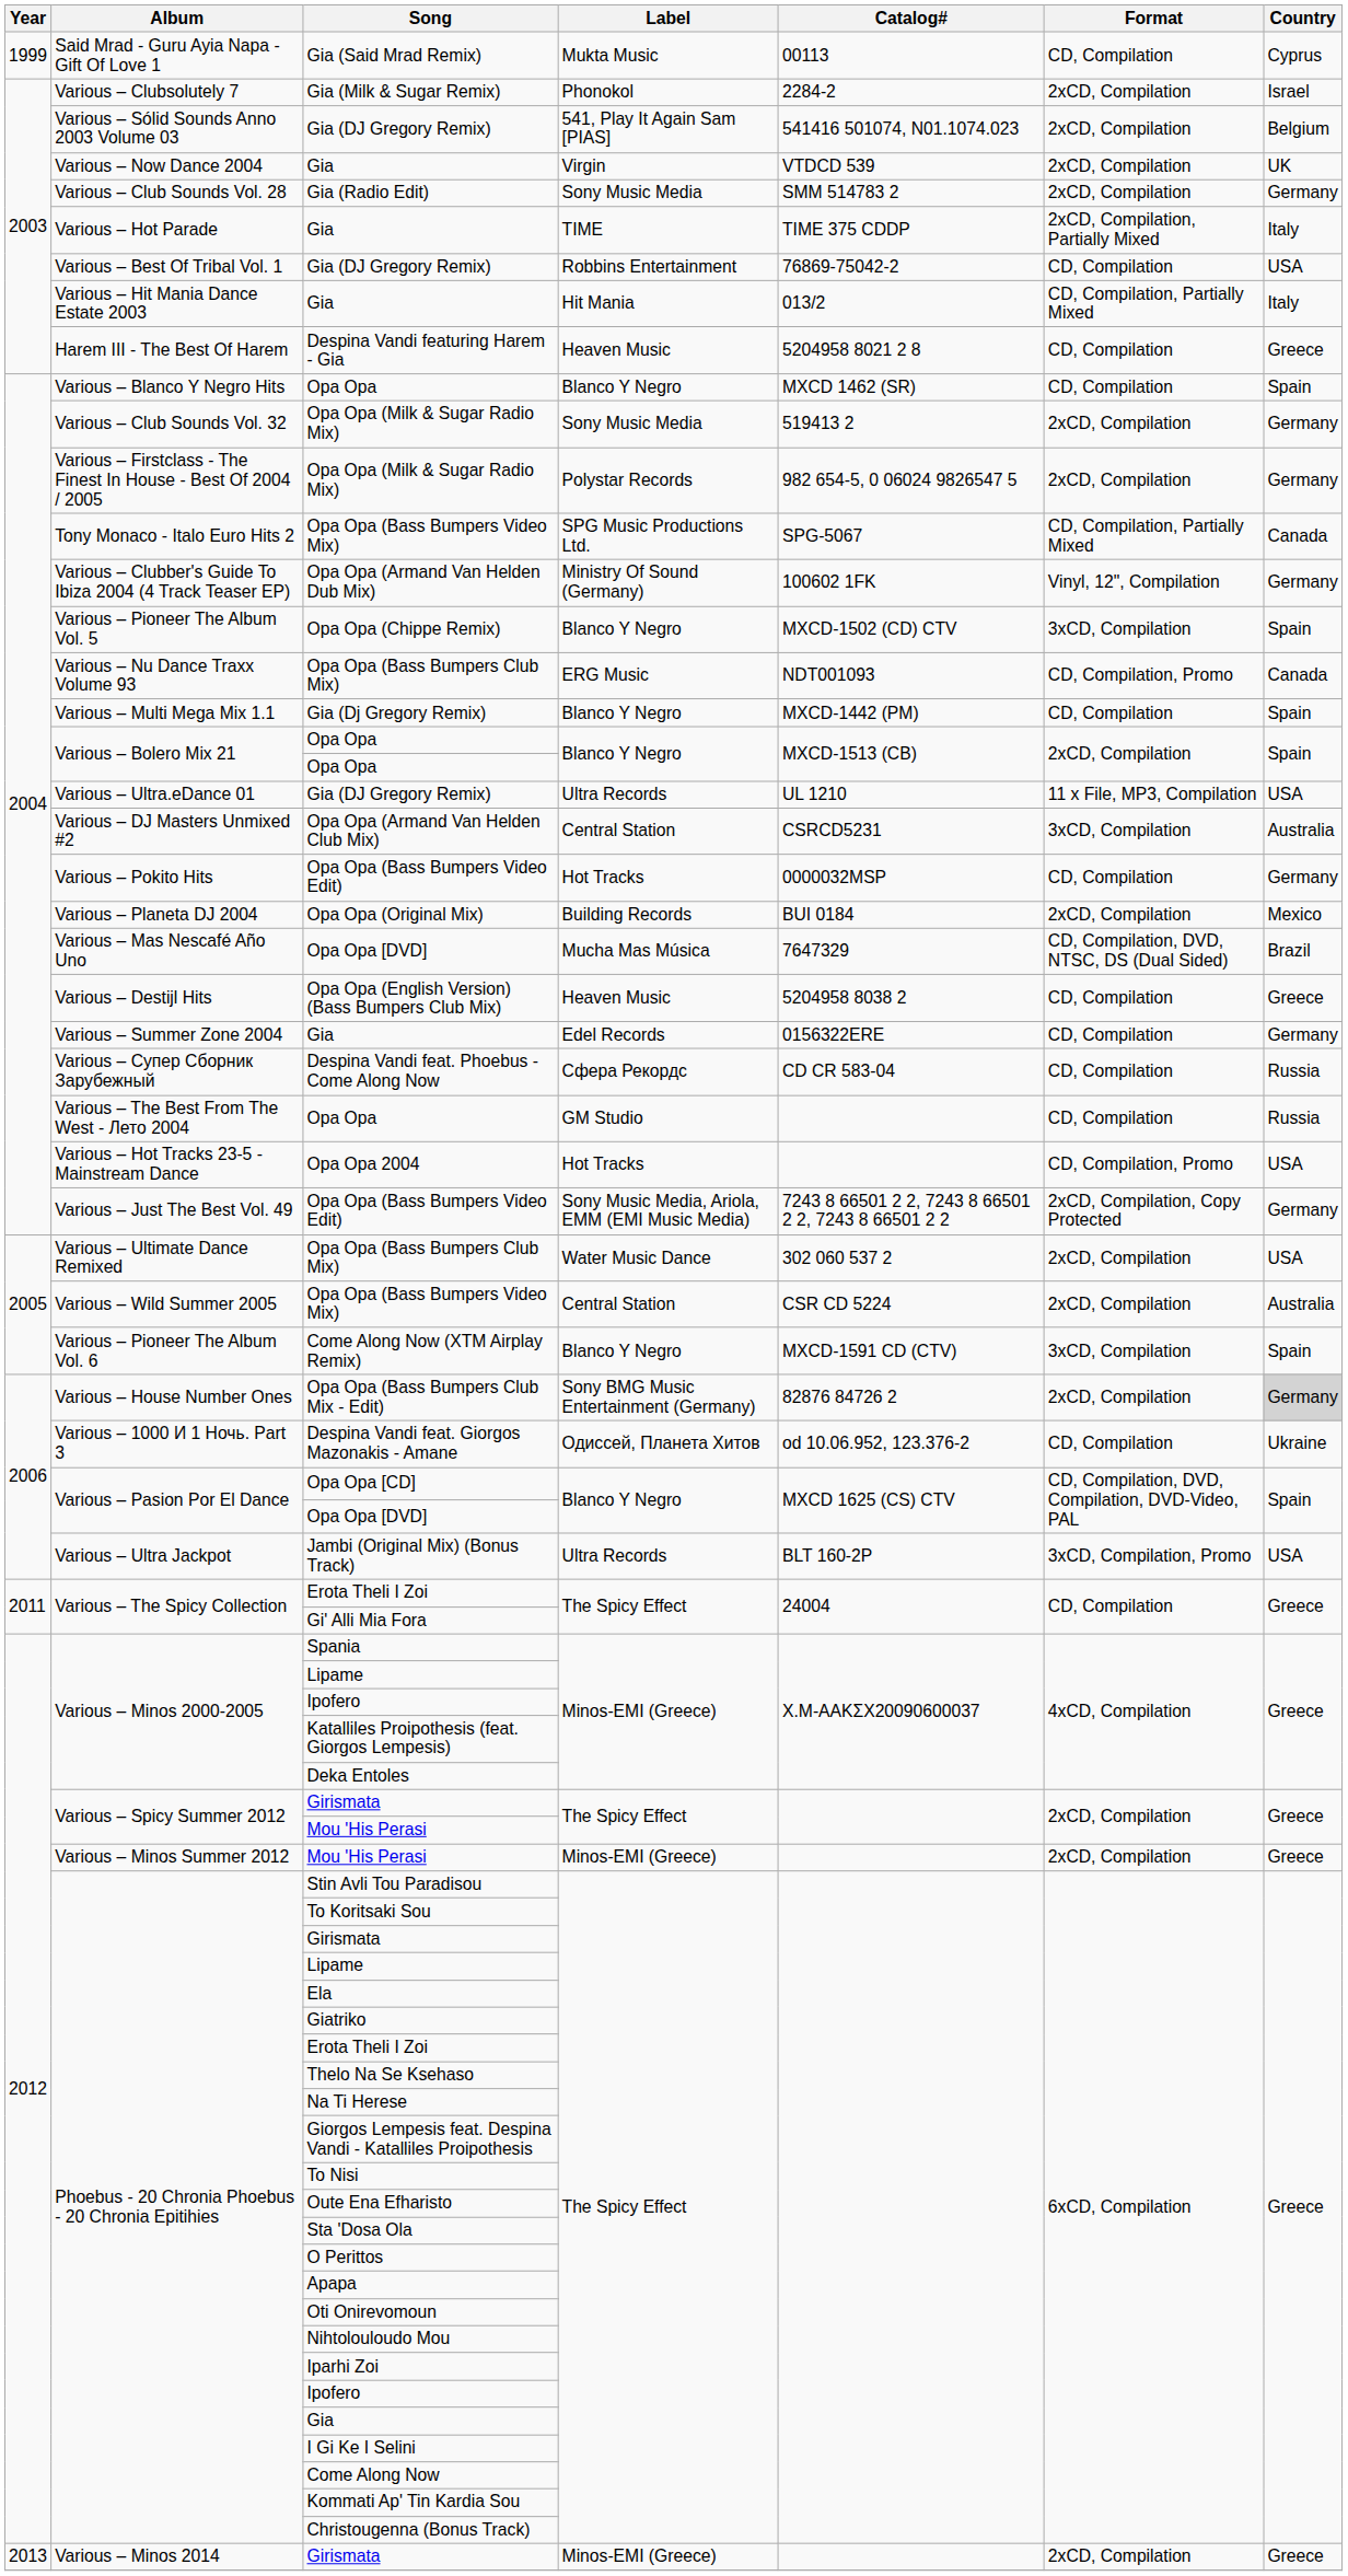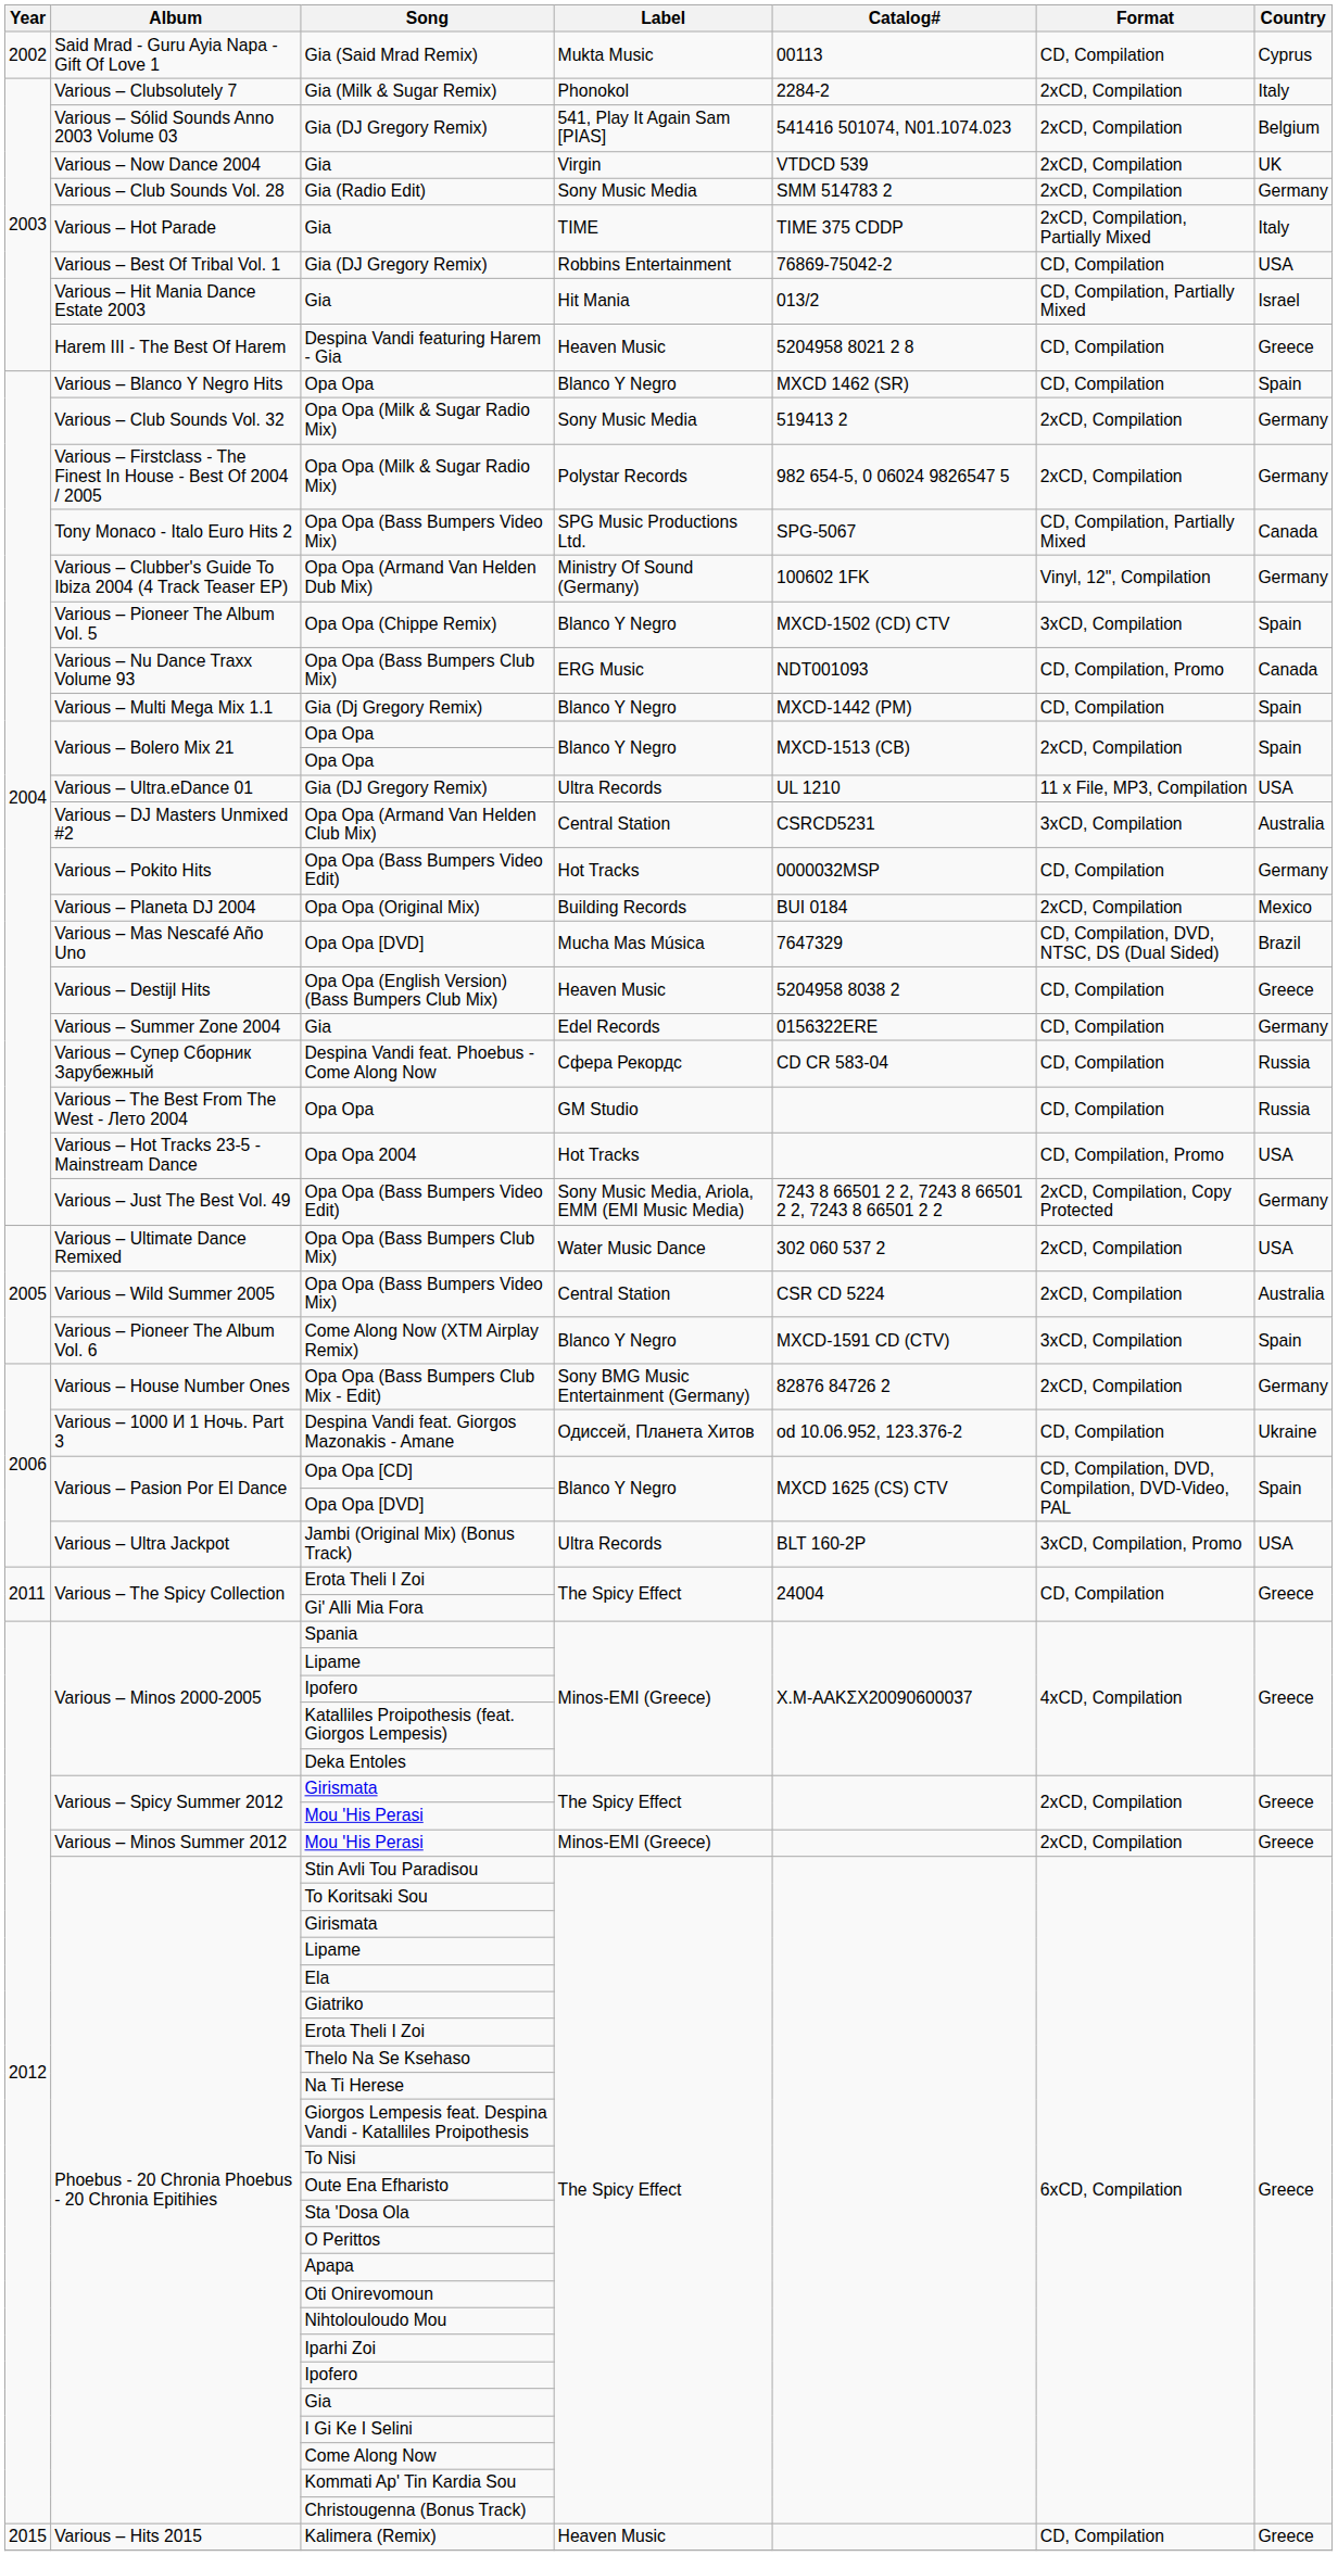 <table class="wikitable">
 <tr>
 <th>Year</th>
 <th>Album</th>
 <th>Song</th>
 <th>Label</th>
 <th>Catalog#</th>
 <th>Format</th>
 <th>Country</th>
 </tr>
 <tr>
-<td>1999</td>
+<td>2002</td>
 <td>Said Mrad - Guru Ayia Napa - Gift Of Love 1</td>
 <td>Gia (Said Mrad Remix)</td>
 <td>Mukta Music</td>
 <td>00113</td>
 <td>CD, Compilation</td>
 <td>Cyprus</td>
 </tr>
 <tr>
 <td rowspan="8">2003</td>
 <td>Various – Clubsolutely 7</td>
 <td>Gia (Milk & Sugar Remix)</td>
 <td>Phonokol</td>
 <td>2284-2</td>
 <td>2xCD, Compilation</td>
-<td>Israel</td>
+<td>Italy</td>
 </tr>
 <tr>
 <td>Various – Sólid Sounds Anno 2003 Volume 03</td>
 <td>Gia (DJ Gregory Remix)</td>
 <td>541, Play It Again Sam [PIAS]</td>
 <td>541416 501074, N01.1074.023</td>
 <td>2xCD, Compilation</td>
 <td>Belgium</td>
 </tr>
 <tr>
 <td>Various – Now Dance 2004</td>
 <td>Gia</td>
 <td>Virgin</td>
 <td>VTDCD 539</td>
 <td>2xCD, Compilation</td>
 <td>UK</td>
 </tr>
 <tr>
 <td>Various – Club Sounds Vol. 28</td>
 <td>Gia (Radio Edit)</td>
 <td>Sony Music Media</td>
 <td>SMM 514783 2</td>
 <td>2xCD, Compilation</td>
 <td>Germany</td>
 </tr>
 <tr>
 <td>Various – Hot Parade</td>
 <td>Gia</td>
 <td>TIME</td>
 <td>TIME 375 CDDP</td>
 <td>2xCD, Compilation, Partially Mixed</td>
 <td>Italy</td>
 </tr>
 <tr>
 <td>Various – Best Of Tribal Vol. 1</td>
 <td>Gia (DJ Gregory Remix)</td>
 <td>Robbins Entertainment</td>
 <td>76869-75042-2</td>
 <td>CD, Compilation</td>
 <td>USA</td>
 </tr>
 <tr>
 <td>Various – Hit Mania Dance Estate 2003</td>
 <td>Gia</td>
 <td>Hit Mania</td>
 <td>013/2</td>
 <td>CD, Compilation, Partially Mixed</td>
-<td>Italy</td>
+<td>Israel</td>
 </tr>
 <tr>
 <td>Harem III - The Best Of Harem</td>
 <td>Despina Vandi featuring Harem - Gia</td>
 <td>Heaven Music</td>
 <td>5204958 8021 2 8</td>
 <td>CD, Compilation</td>
 <td>Greece</td>
 </tr>
 <tr>
 <td rowspan="21">2004</td>
 <td>Various – Blanco Y Negro Hits</td>
 <td>Opa Opa</td>
 <td>Blanco Y Negro</td>
 <td>MXCD 1462 (SR)</td>
 <td>CD, Compilation</td>
 <td>Spain</td>
 </tr>
 <tr>
 <td>Various – Club Sounds Vol. 32</td>
 <td>Opa Opa (Milk & Sugar Radio Mix)</td>
 <td>Sony Music Media</td>
 <td>519413 2</td>
 <td>2xCD, Compilation</td>
 <td>Germany</td>
 </tr>
 <tr>
 <td>Various – Firstclass - The Finest In House - Best Of 2004 / 2005</td>
 <td>Opa Opa (Milk & Sugar Radio Mix)</td>
 <td>Polystar Records</td>
 <td>982 654-5, 0 06024 9826547 5</td>
 <td>2xCD, Compilation</td>
 <td>Germany</td>
 </tr>
 <tr>
 <td>Tony Monaco - Italo Euro Hits 2</td>
 <td>Opa Opa (Bass Bumpers Video Mix)</td>
 <td>SPG Music Productions Ltd.</td>
 <td>SPG-5067</td>
 <td>CD, Compilation, Partially Mixed</td>
 <td>Canada</td>
 </tr>
 <tr>
 <td>Various – Clubber's Guide To Ibiza 2004 (4 Track Teaser EP)</td>
 <td>Opa Opa (Armand Van Helden Dub Mix)</td>
 <td>Ministry Of Sound (Germany)</td>
 <td>100602 1FK</td>
 <td>Vinyl, 12", Compilation</td>
 <td>Germany</td>
 </tr>
 <tr>
 <td>Various – Pioneer The Album Vol. 5</td>
 <td>Opa Opa (Chippe Remix)</td>
 <td>Blanco Y Negro</td>
 <td>MXCD-1502 (CD) CTV</td>
 <td>3xCD, Compilation</td>
 <td>Spain</td>
 </tr>
 <tr>
 <td>Various – Nu Dance Traxx Volume 93</td>
 <td>Opa Opa (Bass Bumpers Club Mix)</td>
 <td>ERG Music</td>
 <td>NDT001093</td>
 <td>CD, Compilation, Promo</td>
 <td>Canada</td>
 </tr>
 <tr>
 <td>Various – Multi Mega Mix 1.1</td>
 <td>Gia (Dj Gregory Remix)</td>
 <td>Blanco Y Negro</td>
 <td>MXCD-1442 (PM)</td>
 <td>CD, Compilation</td>
 <td>Spain</td>
 </tr>
 <tr>
 <td rowspan="2">Various – Bolero Mix 21</td>
 <td>Opa Opa</td>
 <td rowspan="2">Blanco Y Negro</td>
 <td rowspan="2">MXCD-1513 (CB)</td>
 <td rowspan="2">2xCD, Compilation</td>
 <td rowspan="2">Spain</td>
 </tr>
 <tr>
 <td>Opa Opa</td>
 </tr>
 <tr>
 <td>Various – Ultra.eDance 01</td>
 <td>Gia (DJ Gregory Remix)</td>
 <td>Ultra Records</td>
 <td>UL 1210</td>
 <td>11 x File, MP3, Compilation</td>
 <td>USA</td>
 </tr>
 <tr>
 <td>Various – DJ Masters Unmixed #2</td>
 <td>Opa Opa (Armand Van Helden Club Mix)</td>
 <td>Central Station</td>
 <td>CSRCD5231</td>
 <td>3xCD, Compilation</td>
 <td>Australia</td>
 </tr>
 <tr>
 <td>Various – Pokito Hits</td>
 <td>Opa Opa (Bass Bumpers Video Edit)</td>
 <td>Hot Tracks</td>
 <td>0000032MSP</td>
 <td>CD, Compilation</td>
 <td>Germany</td>
 </tr>
 <tr>
 <td>Various – Planeta DJ 2004</td>
 <td>Opa Opa (Original Mix)</td>
 <td>Building Records</td>
 <td>BUI 0184</td>
 <td>2xCD, Compilation</td>
 <td>Mexico</td>
 </tr>
 <tr>
 <td>Various – Mas Nescafé Año Uno</td>
 <td>Opa Opa [DVD]</td>
 <td>Mucha Mas Música</td>
 <td>7647329</td>
 <td>CD, Compilation, DVD, NTSC, DS (Dual Sided)</td>
 <td>Brazil</td>
 </tr>
 <tr>
 <td>Various – Destijl Hits</td>
 <td>Opa Opa (English Version) (Bass Bumpers Club Mix)</td>
 <td>Heaven Music</td>
 <td>5204958 8038 2</td>
 <td>CD, Compilation</td>
 <td>Greece</td>
 </tr>
 <tr>
 <td>Various – Summer Zone 2004</td>
 <td>Gia</td>
 <td>Edel Records</td>
 <td>0156322ERE</td>
 <td>CD, Compilation</td>
 <td>Germany</td>
 </tr>
 <tr>
 <td>Various – Супер Сборник Зарубежный</td>
 <td>Despina Vandi feat. Phoebus - Come Along Now</td>
 <td>Сфера Рекордс</td>
 <td>CD CR 583-04</td>
 <td>CD, Compilation</td>
 <td>Russia</td>
 </tr>
 <tr>
 <td>Various – The Best From The West - Лето 2004</td>
 <td>Opa Opa</td>
 <td>GM Studio</td>
 <td></td>
 <td>CD, Compilation</td>
 <td>Russia</td>
 </tr>
 <tr>
 <td>Various – Hot Tracks 23-5 - Mainstream Dance</td>
 <td>Opa Opa 2004</td>
 <td>Hot Tracks</td>
 <td></td>
 <td>CD, Compilation, Promo</td>
 <td>USA</td>
 </tr>
 <tr>
 <td>Various – Just The Best Vol. 49</td>
 <td>Opa Opa (Bass Bumpers Video Edit)</td>
 <td>Sony Music Media, Ariola, EMM (EMI Music Media)</td>
 <td>7243 8 66501 2 2, 7243 8 66501 2 2, 7243 8 66501 2 2</td>
 <td>2xCD, Compilation, Copy Protected</td>
 <td>Germany</td>
 </tr>
 <tr>
 <td rowspan="3">2005</td>
 <td>Various – Ultimate Dance Remixed</td>
 <td>Opa Opa (Bass Bumpers Club Mix)</td>
 <td>Water Music Dance</td>
 <td>302 060 537 2</td>
 <td>2xCD, Compilation</td>
 <td>USA</td>
 </tr>
 <tr>
 <td>Various – Wild Summer 2005</td>
 <td>Opa Opa (Bass Bumpers Video Mix)</td>
 <td>Central Station</td>
 <td>CSR CD 5224</td>
 <td>2xCD, Compilation</td>
 <td>Australia</td>
 </tr>
 <tr>
 <td>Various – Pioneer The Album Vol. 6</td>
 <td>Come Along Now (XTM Airplay Remix)</td>
 <td>Blanco Y Negro</td>
 <td>MXCD-1591 CD (CTV)</td>
 <td>3xCD, Compilation</td>
 <td>Spain</td>
 </tr>
 <tr>
 <td rowspan="5">2006</td>
 <td>Various – House Number Ones</td>
 <td>Opa Opa (Bass Bumpers Club Mix - Edit)</td>
 <td>Sony BMG Music Entertainment (Germany)</td>
 <td>82876 84726 2</td>
 <td>2xCD, Compilation</td>
-<td style="background: lightgrey;">Germany</td>
+<td>Germany</td>
 </tr>
 <tr>
 <td>Various – 1000 И 1 Ночь. Part 3</td>
 <td>Despina Vandi feat. Giorgos Mazonakis - Amane</td>
 <td>Одиссей, Планета Хитов</td>
 <td>od 10.06.952, 123.376-2</td>
 <td>CD, Compilation</td>
 <td>Ukraine</td>
 </tr>
 <tr>
 <td rowspan="2">Various – Pasion Por El Dance</td>
 <td>Opa Opa [CD]</td>
 <td rowspan="2">Blanco Y Negro</td>
 <td rowspan="2">MXCD 1625 (CS) CTV</td>
 <td rowspan="2">CD, Compilation, DVD, Compilation, DVD-Video, PAL</td>
 <td rowspan="2">Spain</td>
 </tr>
 <tr>
 <td>Opa Opa [DVD]</td>
 </tr>
 <tr>
 <td>Various – Ultra Jackpot</td>
 <td>Jambi (Original Mix) (Bonus Track)</td>
 <td>Ultra Records</td>
 <td>BLT 160-2P</td>
 <td>3xCD, Compilation, Promo</td>
 <td>USA</td>
 </tr>
 <tr>
 <td rowspan="2">2011</td>
 <td rowspan="2">Various – The Spicy Collection</td>
 <td>Erota Theli I Zoi</td>
 <td rowspan="2">The Spicy Effect</td>
 <td rowspan="2">24004</td>
 <td rowspan="2">CD, Compilation</td>
 <td rowspan="2">Greece</td>
 </tr>
 <tr>
 <td>Gi' Alli Mia Fora</td>
 </tr>
 <tr>
 <td rowspan="32">2012</td>
 <td rowspan="5">Various – Minos 2000-2005</td>
 <td>Spania</td>
 <td rowspan="5">Minos-EMI (Greece)</td>
 <td rowspan="5">Χ.Μ-ΑΑΚΣΧ20090600037</td>
 <td rowspan="5">4xCD, Compilation</td>
 <td rowspan="5">Greece</td>
 </tr>
 <tr>
 <td>Lipame</td>
 </tr>
 <tr>
 <td>Ipofero</td>
 </tr>
 <tr>
 <td>Katalliles Proipothesis (feat. Giorgos Lempesis)</td>
 </tr>
 <tr>
 <td>Deka Entoles</td>
 </tr>
 <tr>
 <td rowspan="2">Various – Spicy Summer 2012</td>
 <td><a href='#'>Girismata</a></td>
 <td rowspan="2">The Spicy Effect</td>
 <td rowspan="2"></td>
 <td rowspan="2">2xCD, Compilation</td>
 <td rowspan="2">Greece</td>
 </tr>
 <tr>
 <td><a href='#'>Mou 'His Perasi</a></td>
 </tr>
 <tr>
 <td>Various – Minos Summer 2012</td>
 <td><a href='#'>Mou 'His Perasi</a></td>
 <td>Minos-EMI (Greece)</td>
 <td></td>
 <td>2xCD, Compilation</td>
 <td>Greece</td>
 </tr>
 <tr>
 <td rowspan="24">Phoebus - 20 Chronia Phoebus - 20 Chronia Epitihies</td>
 <td>Stin Avli Tou Paradisou</td>
 <td rowspan="24">The Spicy Effect</td>
 <td rowspan="24"></td>
 <td rowspan="24">6xCD, Compilation</td>
 <td rowspan="24">Greece</td>
 </tr>
 <tr>
 <td>To Koritsaki Sou</td>
 </tr>
 <tr>
 <td>Girismata</td>
 </tr>
 <tr>
 <td>Lipame</td>
 </tr>
 <tr>
 <td>Ela</td>
 </tr>
 <tr>
 <td>Giatriko</td>
 </tr>
 <tr>
 <td>Erota Theli I Zoi</td>
 </tr>
 <tr>
 <td>Thelo Na Se Ksehaso</td>
 </tr>
 <tr>
 <td>Na Ti Herese</td>
 </tr>
 <tr>
 <td>Giorgos Lempesis feat. Despina Vandi - Katalliles Proipothesis</td>
 </tr>
 <tr>
 <td>To Nisi</td>
 </tr>
 <tr>
 <td>Oute Ena Efharisto</td>
 </tr>
 <tr>
 <td>Sta 'Dosa Ola</td>
 </tr>
 <tr>
 <td>O Perittos</td>
 </tr>
 <tr>
 <td>Apapa</td>
 </tr>
 <tr>
 <td>Oti Onirevomoun</td>
 </tr>
 <tr>
 <td>Nihtolouloudo Mou</td>
 </tr>
 <tr>
 <td>Iparhi Zoi</td>
 </tr>
 <tr>
 <td>Ipofero</td>
 </tr>
 <tr>
 <td>Gia</td>
 </tr>
 <tr>
 <td>I Gi Ke I Selini</td>
 </tr>
 <tr>
 <td>Come Along Now</td>
 </tr>
 <tr>
 <td>Kommati Ap' Tin Kardia Sou</td>
 </tr>
 <tr>
 <td>Christougenna (Bonus Track)</td>
 </tr>
 <tr>
-<td rowspan="1">2013</td>
-<td rowspan="1">Various – Minos 2014</td>
-<td><a href='#'>Girismata</a></td>
-<td rowspan="1">Minos-EMI (Greece)</td>
+<td rowspan="1">2015</td>
+<td rowspan="1">Various – Hits 2015</td>
+<td>Kalimera (Remix)</td>
+<td rowspan="1">Heaven Music</td>
 <td rowspan="1"></td>
-<td rowspan="1">2xCD, Compilation</td>
+<td rowspan="1">CD, Compilation</td>
 <td rowspan="1">Greece</td>
 </tr>
 <tr>
 </tr>
 </table>
